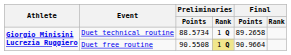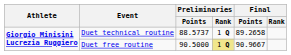 <table class="wikitable" style="font-size:90%">
 <tr>
 <th rowspan="2">Athlete</th>
 <th rowspan="2">Event</th>
 <th colspan="2">Preliminaries</th>
 <th colspan="2">Final</th>
 </tr>
 <tr style="font-size:95%">
 <th>Points</th>
 <th>Rank</th>
 <th>Points</th>
 <th>Rank</th>
 </tr>
 <tr align="center">
 <td align="left" rowspan=2><strong><a href='#'>Giorgio Minisini</a><br><a href='#'>Lucrezia Ruggiero</a></strong></td>
 <td align="left"><a href='#'>Duet technical routine</a></td>
-<td>88.5734</td>
+<td>88.5737</td>
 <td>1 <strong>Q</strong></td>
 <td>89.2658</td>
 <td></td>
 </tr>
 <tr align="center">
 <td align="left"><a href='#'>Duet free routine</a></td>
-<td>90.5508</td>
+<td>90.5000</td>
 <td style="background: khaki;">1 <strong>Q</strong></td>
-<td>90.9664</td>
+<td>90.9667</td>
 <td></td>
 </tr>
 </table>
